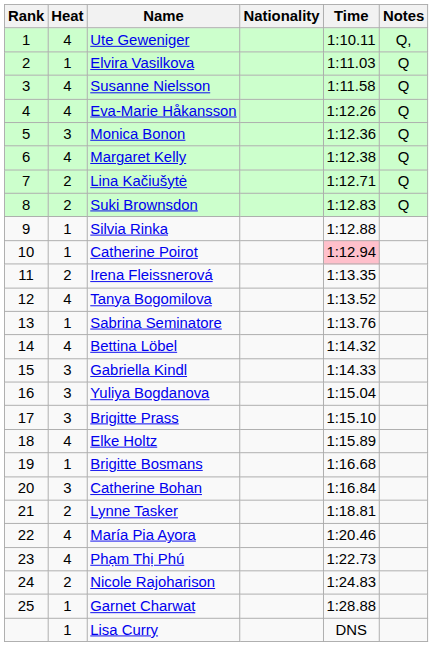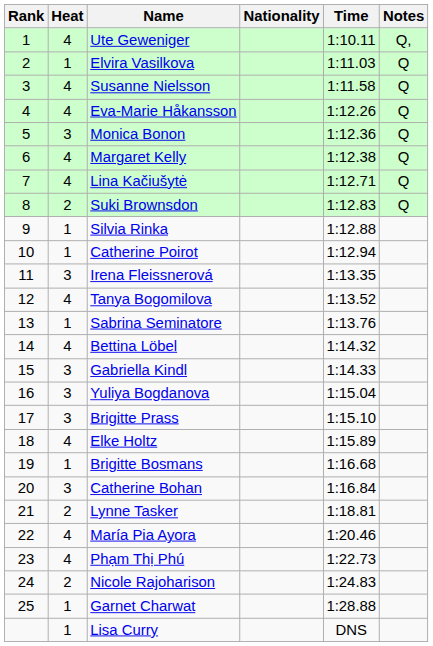 <table class="wikitable sortable" style="text-align:center">
 <tr>
 <th>Rank</th>
 <th>Heat</th>
 <th>Name</th>
 <th>Nationality</th>
 <th>Time</th>
 <th>Notes</th>
 </tr>
 <tr bgcolor=ccffcc>
 <td>1</td>
 <td>4</td>
 <td align=left><a href='#'>Ute Geweniger</a></td>
 <td align=left></td>
 <td>1:10.11</td>
 <td>Q, </td>
 </tr>
 <tr bgcolor=ccffcc>
 <td>2</td>
 <td>1</td>
 <td align=left><a href='#'>Elvira Vasilkova</a></td>
 <td align=left></td>
 <td>1:11.03</td>
 <td>Q</td>
 </tr>
 <tr bgcolor=ccffcc>
 <td>3</td>
 <td>4</td>
 <td align=left><a href='#'>Susanne Nielsson</a></td>
 <td align=left></td>
 <td>1:11.58</td>
 <td>Q</td>
 </tr>
 <tr bgcolor=ccffcc>
 <td>4</td>
 <td>4</td>
 <td align=left><a href='#'>Eva-Marie Håkansson</a></td>
 <td align=left></td>
 <td>1:12.26</td>
 <td>Q</td>
 </tr>
 <tr bgcolor=ccffcc>
 <td>5</td>
 <td>3</td>
 <td align=left><a href='#'>Monica Bonon</a></td>
 <td align=left></td>
 <td>1:12.36</td>
 <td>Q</td>
 </tr>
 <tr bgcolor=ccffcc>
 <td>6</td>
 <td>4</td>
 <td align=left><a href='#'>Margaret Kelly</a></td>
 <td align=left></td>
 <td>1:12.38</td>
 <td>Q</td>
 </tr>
 <tr bgcolor=ccffcc>
 <td>7</td>
-<td>2</td>
+<td>4</td>
 <td align=left><a href='#'>Lina Kačiušytė</a></td>
 <td align=left></td>
 <td>1:12.71</td>
 <td>Q</td>
 </tr>
 <tr bgcolor=ccffcc>
 <td>8</td>
 <td>2</td>
 <td align=left><a href='#'>Suki Brownsdon</a></td>
 <td align=left></td>
 <td>1:12.83</td>
 <td>Q</td>
 </tr>
 <tr>
 <td>9</td>
 <td>1</td>
 <td align=left><a href='#'>Silvia Rinka</a></td>
 <td align=left></td>
 <td>1:12.88</td>
 <td></td>
 </tr>
 <tr>
 <td>10</td>
 <td>1</td>
 <td align=left><a href='#'>Catherine Poirot</a></td>
 <td align=left></td>
-<td style="background: pink;">1:12.94</td>
+<td>1:12.94</td>
 <td></td>
 </tr>
 <tr>
 <td>11</td>
-<td>2</td>
+<td>3</td>
 <td align=left><a href='#'>Irena Fleissnerová</a></td>
 <td align=left></td>
 <td>1:13.35</td>
 <td></td>
 </tr>
 <tr>
 <td>12</td>
 <td>4</td>
 <td align=left><a href='#'>Tanya Bogomilova</a></td>
 <td align=left></td>
 <td>1:13.52</td>
 <td></td>
 </tr>
 <tr>
 <td>13</td>
 <td>1</td>
 <td align=left><a href='#'>Sabrina Seminatore</a></td>
 <td align=left></td>
 <td>1:13.76</td>
 <td></td>
 </tr>
 <tr>
 <td>14</td>
 <td>4</td>
 <td align=left><a href='#'>Bettina Löbel</a></td>
 <td align=left></td>
 <td>1:14.32</td>
 <td></td>
 </tr>
 <tr>
 <td>15</td>
 <td>3</td>
 <td align=left><a href='#'>Gabriella Kindl</a></td>
 <td align=left></td>
 <td>1:14.33</td>
 <td></td>
 </tr>
 <tr>
 <td>16</td>
 <td>3</td>
 <td align=left><a href='#'>Yuliya Bogdanova</a></td>
 <td align=left></td>
 <td>1:15.04</td>
 <td></td>
 </tr>
 <tr>
 <td>17</td>
 <td>3</td>
 <td align=left><a href='#'>Brigitte Prass</a></td>
 <td align=left></td>
 <td>1:15.10</td>
 <td></td>
 </tr>
 <tr>
 <td>18</td>
 <td>4</td>
 <td align=left><a href='#'>Elke Holtz</a></td>
 <td align=left></td>
 <td>1:15.89</td>
 <td></td>
 </tr>
 <tr>
 <td>19</td>
 <td>1</td>
 <td align=left><a href='#'>Brigitte Bosmans</a></td>
 <td align=left></td>
 <td>1:16.68</td>
 <td></td>
 </tr>
 <tr>
 <td>20</td>
 <td>3</td>
 <td align=left><a href='#'>Catherine Bohan</a></td>
 <td align=left></td>
 <td>1:16.84</td>
 <td></td>
 </tr>
 <tr>
 <td>21</td>
 <td>2</td>
 <td align=left><a href='#'>Lynne Tasker</a></td>
 <td align=left></td>
 <td>1:18.81</td>
 <td></td>
 </tr>
 <tr>
 <td>22</td>
 <td>4</td>
 <td align=left><a href='#'>María Pia Ayora</a></td>
 <td align=left></td>
 <td>1:20.46</td>
 <td></td>
 </tr>
 <tr>
 <td>23</td>
 <td>4</td>
 <td align=left><a href='#'>Phạm Thị Phú</a></td>
 <td align=left></td>
 <td>1:22.73</td>
 <td></td>
 </tr>
 <tr>
 <td>24</td>
 <td>2</td>
 <td align=left><a href='#'>Nicole Rajoharison</a></td>
 <td align=left></td>
 <td>1:24.83</td>
 <td></td>
 </tr>
 <tr>
 <td>25</td>
 <td>1</td>
 <td align=left><a href='#'>Garnet Charwat</a></td>
 <td align=left></td>
 <td>1:28.88</td>
 <td></td>
 </tr>
 <tr>
 <td></td>
 <td>1</td>
 <td align=left><a href='#'>Lisa Curry</a></td>
 <td align=left></td>
 <td>DNS</td>
 <td></td>
 </tr>
 </table>
